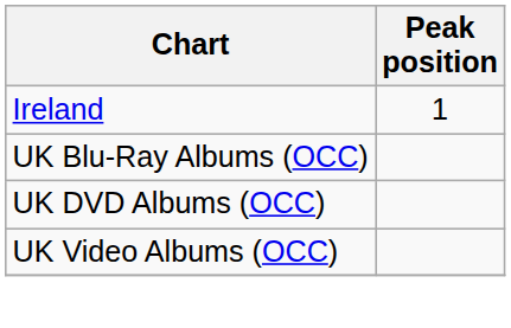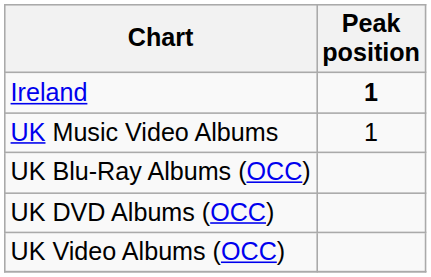 <table class="wikitable">
 <tr>
 <th style="text-align:center;">Chart</th>
 <th style="text-align:center;">Peak<br>position</th>
 </tr>
 <tr>
 <td><a href='#'>Ireland</a></td>
+<td style="text-align:center;"><strong>1</strong></td>
+</tr>
+<tr>
+<td><a href='#'>UK</a> Music Video Albums</td>
 <td style="text-align:center;">1</td>
 </tr>
 <tr>
 <td>UK Blu-Ray Albums  (<a href='#'>OCC</a>)</td>
 <td></td>
 </tr>
 <tr>
 <td>UK DVD Albums  (<a href='#'>OCC</a>)</td>
 <td></td>
 </tr>
 <tr>
 <td>UK Video Albums  (<a href='#'>OCC</a>)</td>
 <td></td>
 </tr>
 <tr>
 </tr>
 </table>
